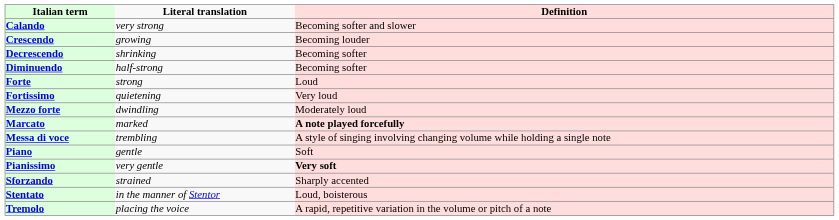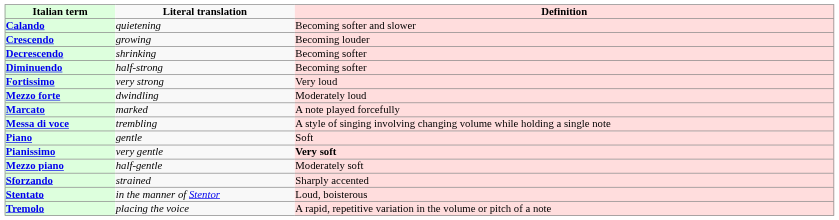 <table border="1" rules="rows" align="center" width="98%">
 <tr>
 <th bgcolor="#ddffdd">Italian term</th>
 <th bgcolor="#f8f8f8">Literal translation</th>
 <th bgcolor="#ffdddd">Definition</th>
 </tr>
 <tr>
 <td bgcolor="#ddffdd"><strong><a href='#'>Calando</a></strong></td>
-<td bgcolor="#f8f8f8"><em>very strong</em></td>
+<td bgcolor="#f8f8f8"><em>quietening</em></td>
 <td bgcolor="#ffdddd">Becoming softer and slower</td>
 </tr>
 <tr>
 <td bgcolor="#ddffdd"><strong><a href='#'>Crescendo</a></strong></td>
 <td bgcolor="#f8f8f8"><em>growing</em></td>
 <td bgcolor="#ffdddd">Becoming louder</td>
 </tr>
 <tr>
 <td bgcolor="#ddffdd"><strong><a href='#'>Decrescendo</a></strong></td>
 <td bgcolor="#f8f8f8"><em>shrinking</em></td>
 <td bgcolor="#ffdddd">Becoming softer</td>
 </tr>
 <tr>
 <td bgcolor="#ddffdd"><strong><a href='#'>Diminuendo</a></strong></td>
 <td bgcolor="#f8f8f8"><em>half-strong</em></td>
 <td bgcolor="#ffdddd">Becoming softer</td>
 </tr>
 <tr>
-<td bgcolor="#ddffdd"><strong><a href='#'>Forte</a></strong></td>
-<td bgcolor="#f8f8f8"><em>strong</em></td>
-<td bgcolor="#ffdddd">Loud</td>
-</tr>
-<tr>
 <td bgcolor="#ddffdd"><strong><a href='#'>Fortissimo</a></strong></td>
-<td bgcolor="#f8f8f8"><em>quietening</em></td>
+<td bgcolor="#f8f8f8"><em>very strong</em></td>
 <td bgcolor="#ffdddd">Very loud</td>
 </tr>
 <tr>
 <td bgcolor="#ddffdd"><strong><a href='#'>Mezzo forte</a></strong></td>
 <td bgcolor="#f8f8f8"><em>dwindling</em></td>
 <td bgcolor="#ffdddd">Moderately loud</td>
 </tr>
 <tr>
 <td bgcolor="#ddffdd"><strong><a href='#'>Marcato</a></strong></td>
 <td bgcolor="#f8f8f8"><em>marked</em></td>
-<td bgcolor="#ffdddd"><strong>A note played forcefully</strong></td>
+<td bgcolor="#ffdddd">A note played forcefully</td>
 </tr>
 <tr>
 <td bgcolor="#ddffdd"><strong><a href='#'>Messa di voce</a></strong></td>
 <td bgcolor="#f8f8f8"><em>trembling</em></td>
 <td bgcolor="#ffdddd">A style of singing involving changing volume while holding a single note</td>
 </tr>
 <tr>
 <td bgcolor="#ddffdd"><strong><a href='#'>Piano</a></strong></td>
 <td bgcolor="#f8f8f8"><em>gentle</em></td>
 <td bgcolor="#ffdddd">Soft</td>
 </tr>
 <tr>
 <td bgcolor="#ddffdd"><strong><a href='#'>Pianissimo</a></strong></td>
 <td bgcolor="#f8f8f8"><em>very gentle</em></td>
 <td bgcolor="#ffdddd"><strong>Very soft</strong></td>
 </tr>
 <tr>
+<td bgcolor="#ddffdd"><strong><a href='#'>Mezzo piano</a></strong></td>
+<td bgcolor="#f8f8f8"><em>half-gentle</em></td>
+<td bgcolor="#ffdddd">Moderately soft</td>
+</tr>
+<tr>
 <td bgcolor="#ddffdd"><strong><a href='#'>Sforzando</a></strong></td>
 <td bgcolor="#f8f8f8"><em>strained</em></td>
 <td bgcolor="#ffdddd">Sharply accented</td>
 </tr>
 <tr>
 <td bgcolor="#ddffdd"><strong><a href='#'>Stentato</a></strong></td>
 <td bgcolor="#f8f8f8"><em>in the manner of <a href='#'>Stentor</a></em></td>
 <td bgcolor="#ffdddd">Loud, boisterous</td>
 </tr>
 <tr>
 <td bgcolor="#ddffdd"><strong><a href='#'>Tremolo</a></strong></td>
 <td bgcolor="#f8f8f8"><em>placing the voice</em></td>
 <td bgcolor="#ffdddd">A rapid, repetitive variation in the volume or pitch of a note</td>
 </tr>
 </table>
